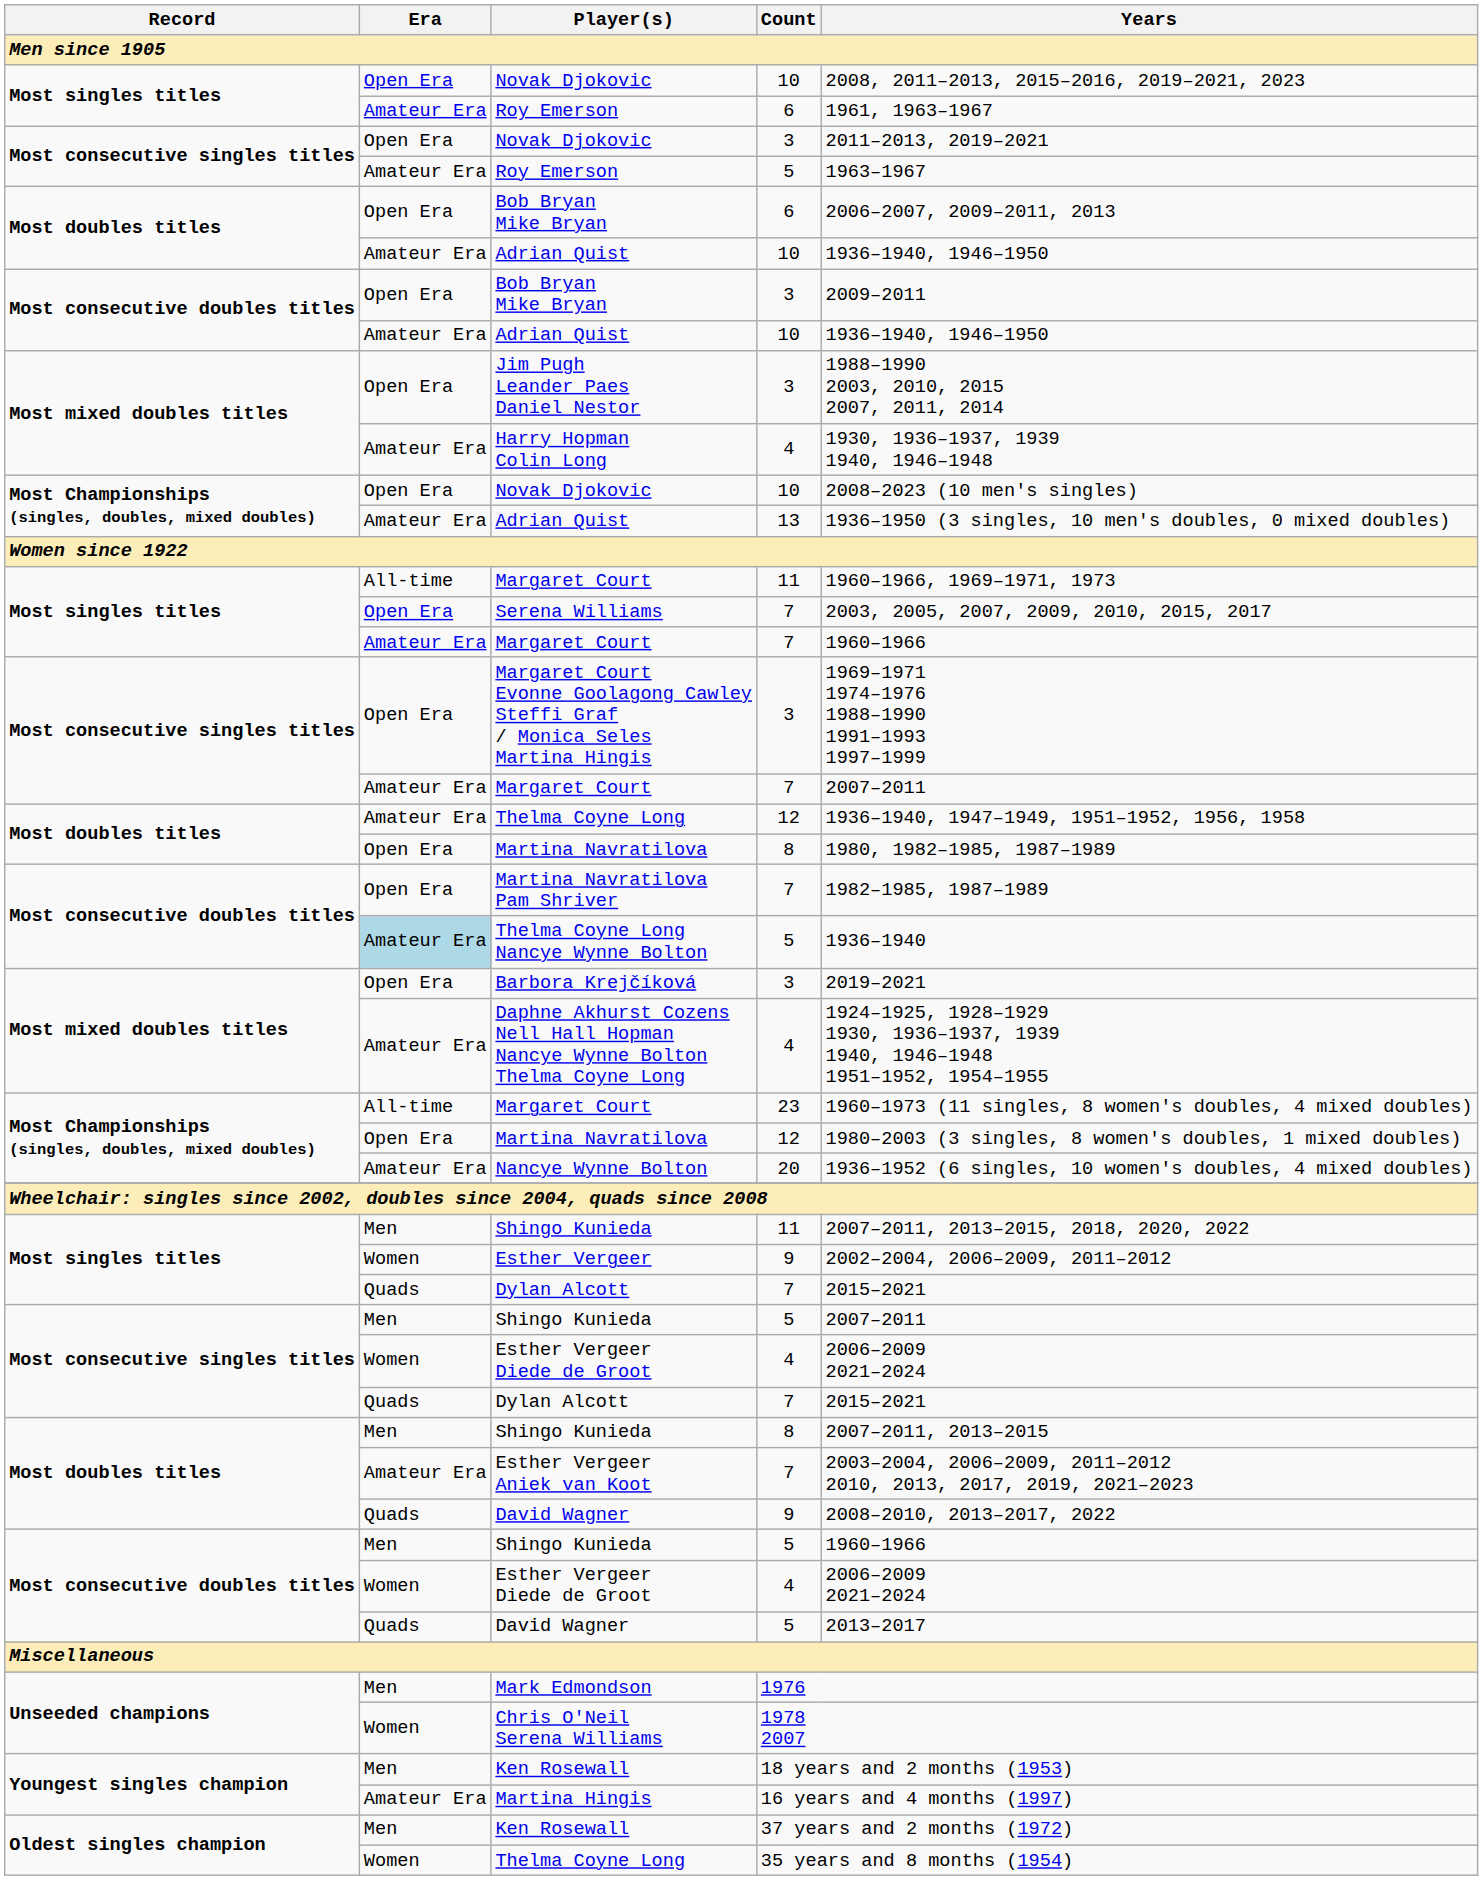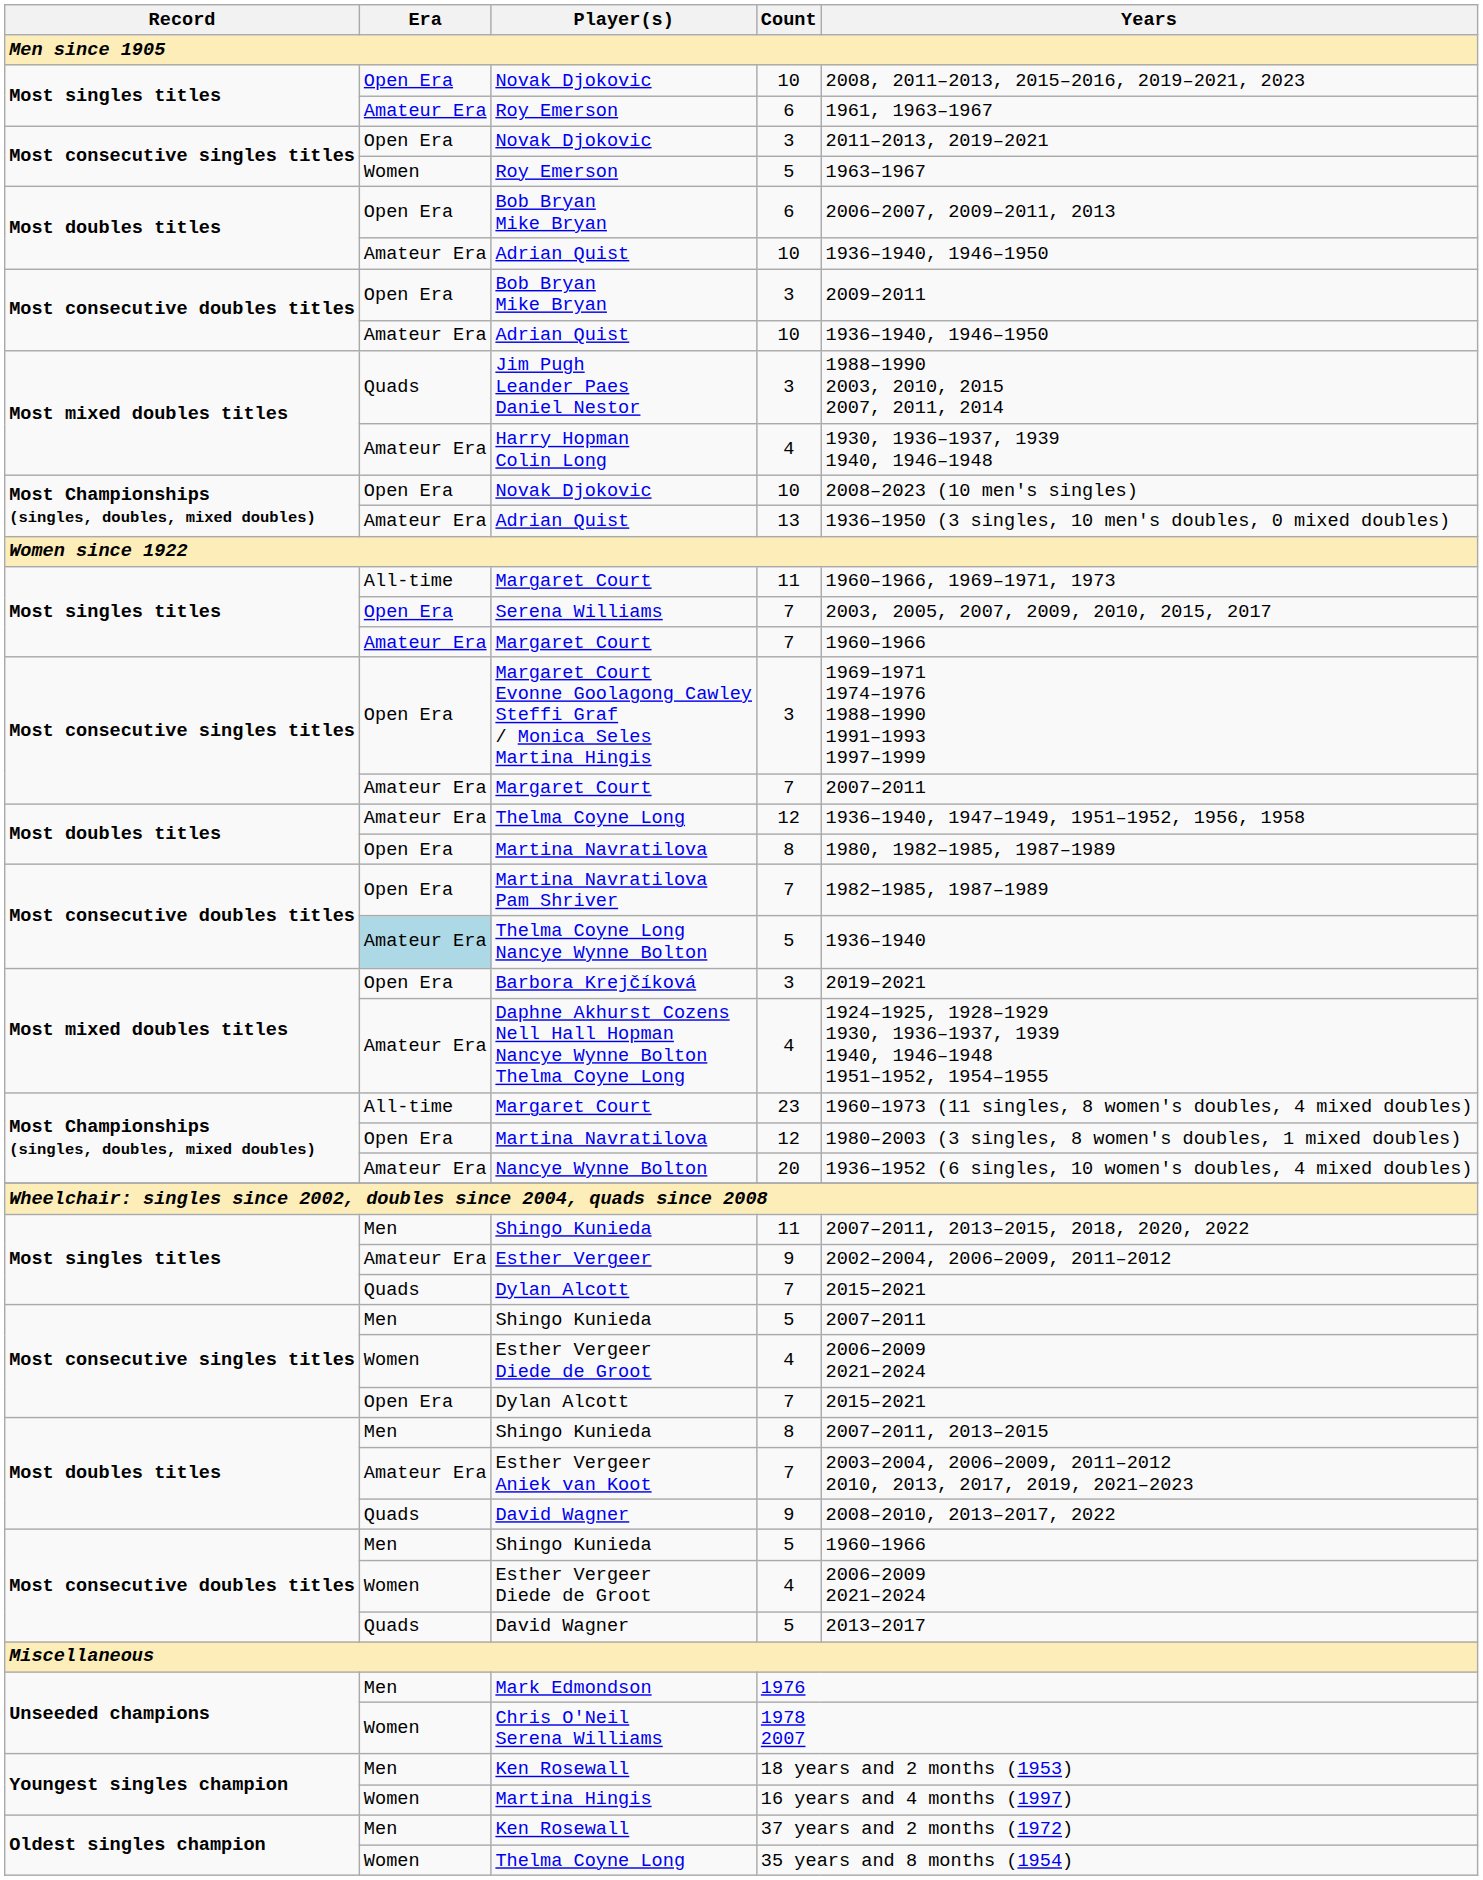 <table class="wikitable">
 <tr>
 <th>Record</th>
 <th>Era</th>
 <th>Player(s)</th>
 <th>Count</th>
 <th>Years</th>
 </tr>
 <tr>
 <td colspan=5 style="background: #fcedb9;"><strong><em>Men since 1905</em></strong></td>
 </tr>
 <tr>
 <td rowspan="2"><strong>Most singles titles</strong></td>
 <td><a href='#'>Open Era</a></td>
 <td> <a href='#'>Novak Djokovic</a></td>
 <td style="text-align: center;">10</td>
 <td>2008, 2011–2013, 2015–2016, 2019–2021, 2023</td>
 </tr>
 <tr>
 <td><a href='#'>Amateur Era</a></td>
 <td> <a href='#'>Roy Emerson</a></td>
 <td style="text-align: center;">6</td>
 <td>1961, 1963–1967</td>
 </tr>
 <tr>
 <td rowspan="2"><strong>Most consecutive singles titles</strong></td>
 <td>Open Era</td>
 <td> <a href='#'>Novak Djokovic</a></td>
 <td style="text-align: center;">3</td>
 <td>2011–2013, 2019–2021</td>
 </tr>
 <tr>
-<td>Amateur Era</td>
+<td>Women</td>
 <td> <a href='#'>Roy Emerson</a></td>
 <td style="text-align: center;">5</td>
 <td>1963–1967</td>
 </tr>
 <tr>
 <td rowspan="2"><strong>Most doubles titles</strong></td>
 <td>Open Era</td>
 <td> <a href='#'>Bob Bryan</a><br> <a href='#'>Mike Bryan</a></td>
 <td style="text-align: center;">6</td>
 <td>2006–2007, 2009–2011, 2013 <br></td>
 </tr>
 <tr>
 <td>Amateur Era</td>
 <td> <a href='#'>Adrian Quist</a></td>
 <td style="text-align: center;">10</td>
 <td>1936–1940, 1946–1950</td>
 </tr>
 <tr>
 <td rowspan="2"><strong>Most consecutive doubles titles</strong></td>
 <td>Open Era</td>
 <td> <a href='#'>Bob Bryan</a><br> <a href='#'>Mike Bryan</a></td>
 <td style="text-align: center;">3</td>
 <td>2009–2011 <br></td>
 </tr>
 <tr>
 <td>Amateur Era</td>
 <td> <a href='#'>Adrian Quist</a></td>
 <td style="text-align: center;">10</td>
 <td>1936–1940, 1946–1950</td>
 </tr>
 <tr>
 <td rowspan="2"><strong>Most mixed doubles titles</strong></td>
-<td>Open Era</td>
+<td>Quads</td>
 <td> <a href='#'>Jim Pugh</a><br> <a href='#'>Leander Paes</a><br> <a href='#'>Daniel Nestor</a></td>
 <td style="text-align: center;">3</td>
 <td>1988–1990<br>2003, 2010, 2015<br>2007, 2011, 2014</td>
 </tr>
 <tr>
 <td>Amateur Era</td>
 <td> <a href='#'>Harry Hopman</a><br> <a href='#'>Colin Long</a></td>
 <td style="text-align: center;">4</td>
 <td>1930, 1936–1937, 1939<br>1940, 1946–1948</td>
 </tr>
 <tr>
 <td rowspan="2"><strong>Most Championships<br><small>(singles, doubles, mixed doubles)</small></strong></td>
 <td>Open Era</td>
 <td> <a href='#'>Novak Djokovic</a></td>
 <td style="text-align: center;">10</td>
 <td>2008–2023 (10 men's singles)</td>
 </tr>
 <tr>
 <td>Amateur Era</td>
 <td> <a href='#'>Adrian Quist</a></td>
 <td style="text-align: center;">13</td>
 <td>1936–1950 (3 singles, 10 men's doubles, 0 mixed doubles)</td>
 </tr>
 <tr>
 <td colspan=5 style="background: #fcedb9;"><strong><em>Women since 1922</em></strong></td>
 </tr>
 <tr>
 <td rowspan=3><strong>Most singles titles</strong></td>
 <td>All-time</td>
 <td> <a href='#'>Margaret Court</a></td>
 <td style="text-align: center;">11</td>
 <td>1960–1966, 1969–1971, 1973</td>
 </tr>
 <tr>
 <td><a href='#'>Open Era</a></td>
 <td> <a href='#'>Serena Williams</a></td>
 <td style="text-align: center;">7</td>
 <td>2003, 2005, 2007, 2009, 2010, 2015, 2017</td>
 </tr>
 <tr>
 <td><a href='#'>Amateur Era</a></td>
 <td> <a href='#'>Margaret Court</a></td>
 <td style="text-align: center;">7</td>
 <td>1960–1966</td>
 </tr>
 <tr>
 <td rowspan="2"><strong>Most consecutive singles titles</strong></td>
 <td>Open Era</td>
 <td> <a href='#'>Margaret Court</a> <br> <a href='#'>Evonne Goolagong Cawley</a> <br>  <a href='#'>Steffi Graf</a><br>/ <a href='#'>Monica Seles</a> <br> <a href='#'>Martina Hingis</a></td>
 <td style="text-align: center;">3</td>
 <td>1969–1971 <br>1974–1976 <br>1988–1990 <br>1991–1993 <br>1997–1999</td>
 </tr>
 <tr>
 <td>Amateur Era</td>
 <td> <a href='#'>Margaret Court</a></td>
 <td style="text-align: center;">7</td>
 <td>2007–2011</td>
 </tr>
 <tr>
 <td rowspan="2"><strong>Most doubles titles</strong></td>
 <td>Amateur Era</td>
 <td> <a href='#'>Thelma Coyne Long</a></td>
 <td style="text-align: center;">12</td>
 <td>1936–1940, 1947–1949, 1951–1952, 1956, 1958</td>
 </tr>
 <tr>
 <td>Open Era</td>
 <td> <a href='#'>Martina Navratilova</a></td>
 <td style="text-align: center;">8</td>
 <td>1980, 1982–1985, 1987–1989</td>
 </tr>
 <tr>
 <td rowspan="2"><strong>Most consecutive doubles titles</strong></td>
 <td>Open Era</td>
 <td> <a href='#'>Martina Navratilova</a><br> <a href='#'>Pam Shriver</a></td>
 <td style="text-align: center;">7</td>
 <td>1982–1985, 1987–1989 <br></td>
 </tr>
 <tr>
 <td style="background: lightblue;">Amateur Era</td>
 <td> <a href='#'>Thelma Coyne Long</a> <br> <a href='#'>Nancye Wynne Bolton</a></td>
 <td style="text-align: center;">5</td>
 <td>1936–1940<br></td>
 </tr>
 <tr>
 <td rowspan="2"><strong>Most mixed doubles titles</strong></td>
 <td>Open Era</td>
 <td> <a href='#'>Barbora Krejčíková</a></td>
 <td style="text-align: center;">3</td>
 <td>2019–2021</td>
 </tr>
 <tr>
 <td>Amateur Era</td>
 <td> <a href='#'>Daphne Akhurst Cozens</a> <br>  <a href='#'>Nell Hall Hopman</a><br> <a href='#'>Nancye Wynne Bolton</a> <br>  <a href='#'>Thelma Coyne Long</a></td>
 <td style="text-align: center;">4</td>
 <td>1924–1925, 1928–1929<br>1930, 1936–1937, 1939<br>1940, 1946–1948<br> 1951–1952, 1954–1955</td>
 </tr>
 <tr>
 <td rowspan="3"><strong>Most Championships<br><small>(singles, doubles, mixed doubles)</small></strong></td>
 <td>All-time</td>
 <td> <a href='#'>Margaret Court</a></td>
 <td style="text-align: center;">23</td>
 <td>1960–1973 (11 singles, 8 women's doubles, 4 mixed doubles)</td>
 </tr>
 <tr>
 <td>Open Era</td>
 <td> <a href='#'>Martina Navratilova</a></td>
 <td style="text-align: center;">12</td>
 <td>1980–2003 (3 singles, 8 women's doubles, 1 mixed doubles)</td>
 </tr>
 <tr>
 <td>Amateur Era</td>
 <td> <a href='#'>Nancye Wynne Bolton</a></td>
 <td style="text-align: center;">20</td>
 <td>1936–1952 (6 singles, 10 women's doubles, 4 mixed doubles)</td>
 </tr>
 <tr>
 </tr>
 <tr>
 <td colspan=5 style="background: #fcedb9;"><strong><em>Wheelchair: singles since 2002, doubles since 2004, quads since 2008</em></strong></td>
 </tr>
 <tr>
 <td rowspan="3"><strong>Most singles titles</strong></td>
 <td>Men</td>
 <td> <a href='#'>Shingo Kunieda</a></td>
 <td style="text-align: center;">11</td>
 <td>2007–2011, 2013–2015, 2018, 2020, 2022</td>
 </tr>
 <tr>
-<td>Women</td>
+<td>Amateur Era</td>
 <td> <a href='#'>Esther Vergeer</a></td>
 <td style="text-align: center;">9</td>
 <td>2002–2004, 2006–2009, 2011–2012</td>
 </tr>
 <tr>
 <td>Quads</td>
 <td> <a href='#'>Dylan Alcott</a></td>
 <td style="text-align: center;">7</td>
 <td>2015–2021</td>
 </tr>
 <tr>
 <td rowspan="3"><strong>Most consecutive singles titles</strong></td>
 <td>Men</td>
 <td> Shingo Kunieda</td>
 <td style="text-align: center;">5</td>
 <td>2007–2011</td>
 </tr>
 <tr>
 <td>Women</td>
 <td> Esther Vergeer <br>  <a href='#'>Diede de Groot</a></td>
 <td style="text-align: center;">4</td>
 <td>2006–2009 <br> 2021–2024</td>
 </tr>
 <tr>
-<td>Quads</td>
+<td>Open Era</td>
 <td> Dylan Alcott</td>
 <td style="text-align: center;">7</td>
 <td>2015–2021</td>
 </tr>
 <tr>
 <td rowspan="3"><strong>Most doubles titles</strong></td>
 <td>Men</td>
 <td> Shingo Kunieda</td>
 <td style="text-align: center;">8</td>
 <td>2007–2011, 2013–2015</td>
 </tr>
 <tr>
 <td>Amateur Era</td>
 <td> Esther Vergeer <br>  <a href='#'>Aniek van Koot</a></td>
 <td style="text-align: center;">7</td>
 <td>2003–2004, 2006–2009, 2011–2012 <br> 2010, 2013, 2017, 2019, 2021–2023</td>
 </tr>
 <tr>
 <td>Quads</td>
 <td> <a href='#'>David Wagner</a></td>
 <td style="text-align: center;">9</td>
 <td>2008–2010, 2013–2017, 2022</td>
 </tr>
 <tr>
 <td rowspan="3"><strong>Most consecutive doubles titles</strong></td>
 <td>Men</td>
 <td> Shingo Kunieda</td>
 <td style="text-align: center;">5</td>
 <td>1960–1966</td>
 </tr>
 <tr>
 <td>Women</td>
 <td> Esther Vergeer <br>  Diede de Groot</td>
 <td style="text-align: center;">4</td>
 <td>2006–2009 <br> 2021–2024</td>
 </tr>
 <tr>
 <td>Quads</td>
 <td> David Wagner</td>
 <td style="text-align: center;">5</td>
 <td>2013–2017</td>
 </tr>
 <tr>
 <td colspan=5 style="background: #fcedb9;"><strong><em>Miscellaneous</em></strong></td>
 </tr>
 <tr>
 <td rowspan="2"><strong>Unseeded champions</strong></td>
 <td>Men</td>
 <td> <a href='#'>Mark Edmondson</a></td>
 <td colspan=2><a href='#'>1976</a></td>
 </tr>
 <tr>
 <td>Women</td>
 <td> <a href='#'>Chris O'Neil</a><br> <a href='#'>Serena Williams</a></td>
 <td colspan=2><a href='#'>1978</a><br><a href='#'>2007</a></td>
 </tr>
 <tr>
 <td rowspan="2"><strong>Youngest singles champion</strong></td>
 <td>Men</td>
 <td> <a href='#'>Ken Rosewall</a></td>
 <td colspan="3">18 years and 2 months (<a href='#'>1953</a>)</td>
 </tr>
 <tr>
-<td>Amateur Era</td>
+<td>Women</td>
 <td> <a href='#'>Martina Hingis</a></td>
 <td colspan="3">16 years and 4 months (<a href='#'>1997</a>)</td>
 </tr>
 <tr>
 <td rowspan="2"><strong>Oldest singles champion</strong></td>
 <td>Men</td>
 <td> <a href='#'>Ken Rosewall</a></td>
 <td colspan="3">37 years and 2 months (<a href='#'>1972</a>)</td>
 </tr>
 <tr>
 <td>Women</td>
 <td> <a href='#'>Thelma Coyne Long</a></td>
 <td colspan="3">35 years and 8 months (<a href='#'>1954</a>)</td>
 </tr>
 </table>
